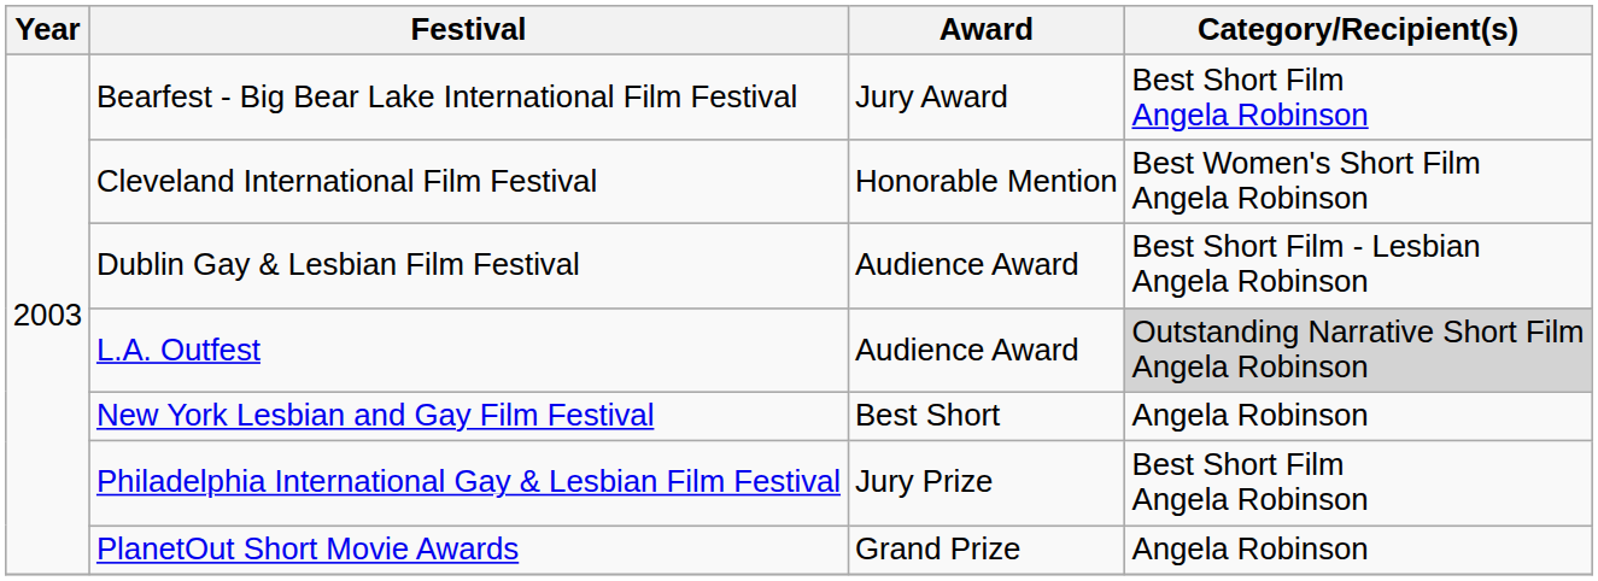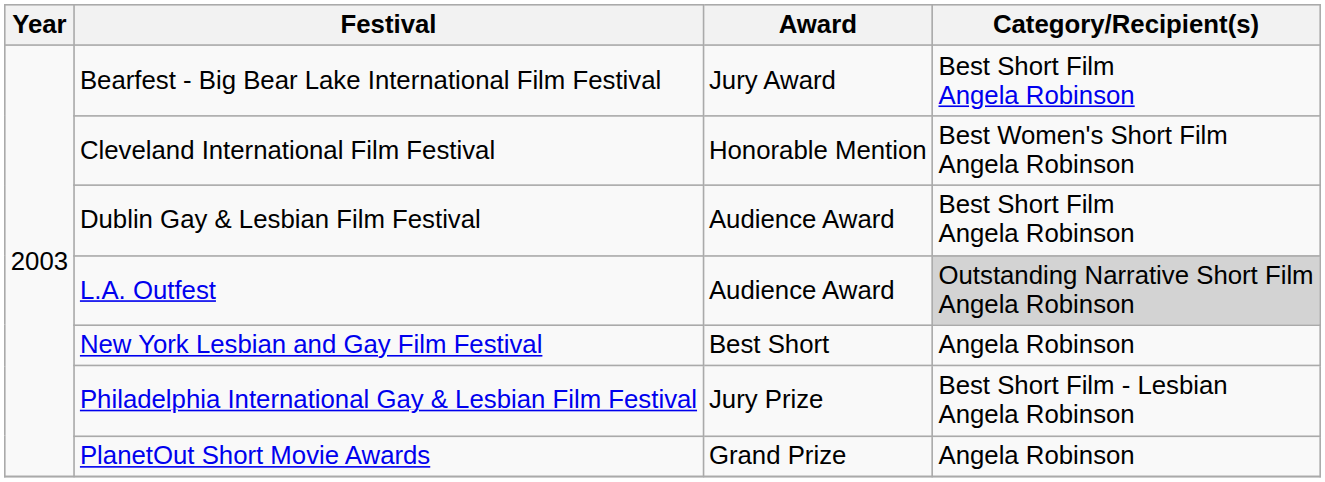 <table class="wikitable">
 <tr>
 <th>Year</th>
 <th>Festival</th>
 <th>Award</th>
 <th>Category/Recipient(s)</th>
 </tr>
 <tr>
 <td rowspan=7>2003</td>
 <td>Bearfest - Big Bear Lake International Film Festival</td>
 <td>Jury Award</td>
 <td>Best Short Film <br> <a href='#'>Angela Robinson</a></td>
 </tr>
 <tr>
 <td>Cleveland International Film Festival</td>
 <td>Honorable Mention</td>
 <td>Best Women's Short Film <br> Angela Robinson</td>
 </tr>
 <tr>
 <td>Dublin Gay & Lesbian Film Festival</td>
 <td>Audience Award</td>
-<td>Best Short Film - Lesbian <br> Angela Robinson</td>
+<td>Best Short Film <br> Angela Robinson</td>
 </tr>
 <tr>
 <td><a href='#'>L.A. Outfest</a></td>
 <td>Audience Award</td>
 <td style="background: lightgrey;">Outstanding Narrative Short Film <br> Angela Robinson</td>
 </tr>
 <tr>
 <td><a href='#'>New York Lesbian and Gay Film Festival</a></td>
 <td>Best Short</td>
 <td>Angela Robinson</td>
 </tr>
 <tr>
 <td><a href='#'>Philadelphia International Gay & Lesbian Film Festival</a></td>
 <td>Jury Prize</td>
-<td>Best Short Film <br> Angela Robinson</td>
+<td>Best Short Film - Lesbian <br> Angela Robinson</td>
 </tr>
 <tr>
 <td><a href='#'>PlanetOut Short Movie Awards</a></td>
 <td>Grand Prize</td>
 <td>Angela Robinson</td>
 </tr>
 <tr>
 </tr>
 </table>
